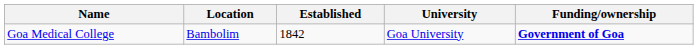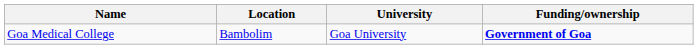 <table class="wikitable sortable" style="width:100%">
 <tr>
 <th>Name</th>
 <th>Location</th>
-<th>Established</th>
 <th>University</th>
 <th>Funding/ownership</th>
 </tr>
 <tr>
 <td><a href='#'>Goa Medical College</a></td>
 <td><a href='#'>Bambolim</a></td>
-<td>1842</td>
 <td><a href='#'>Goa University</a></td>
 <td><strong><a href='#'>Government of Goa</a></strong></td>
 </tr>
 </table>
